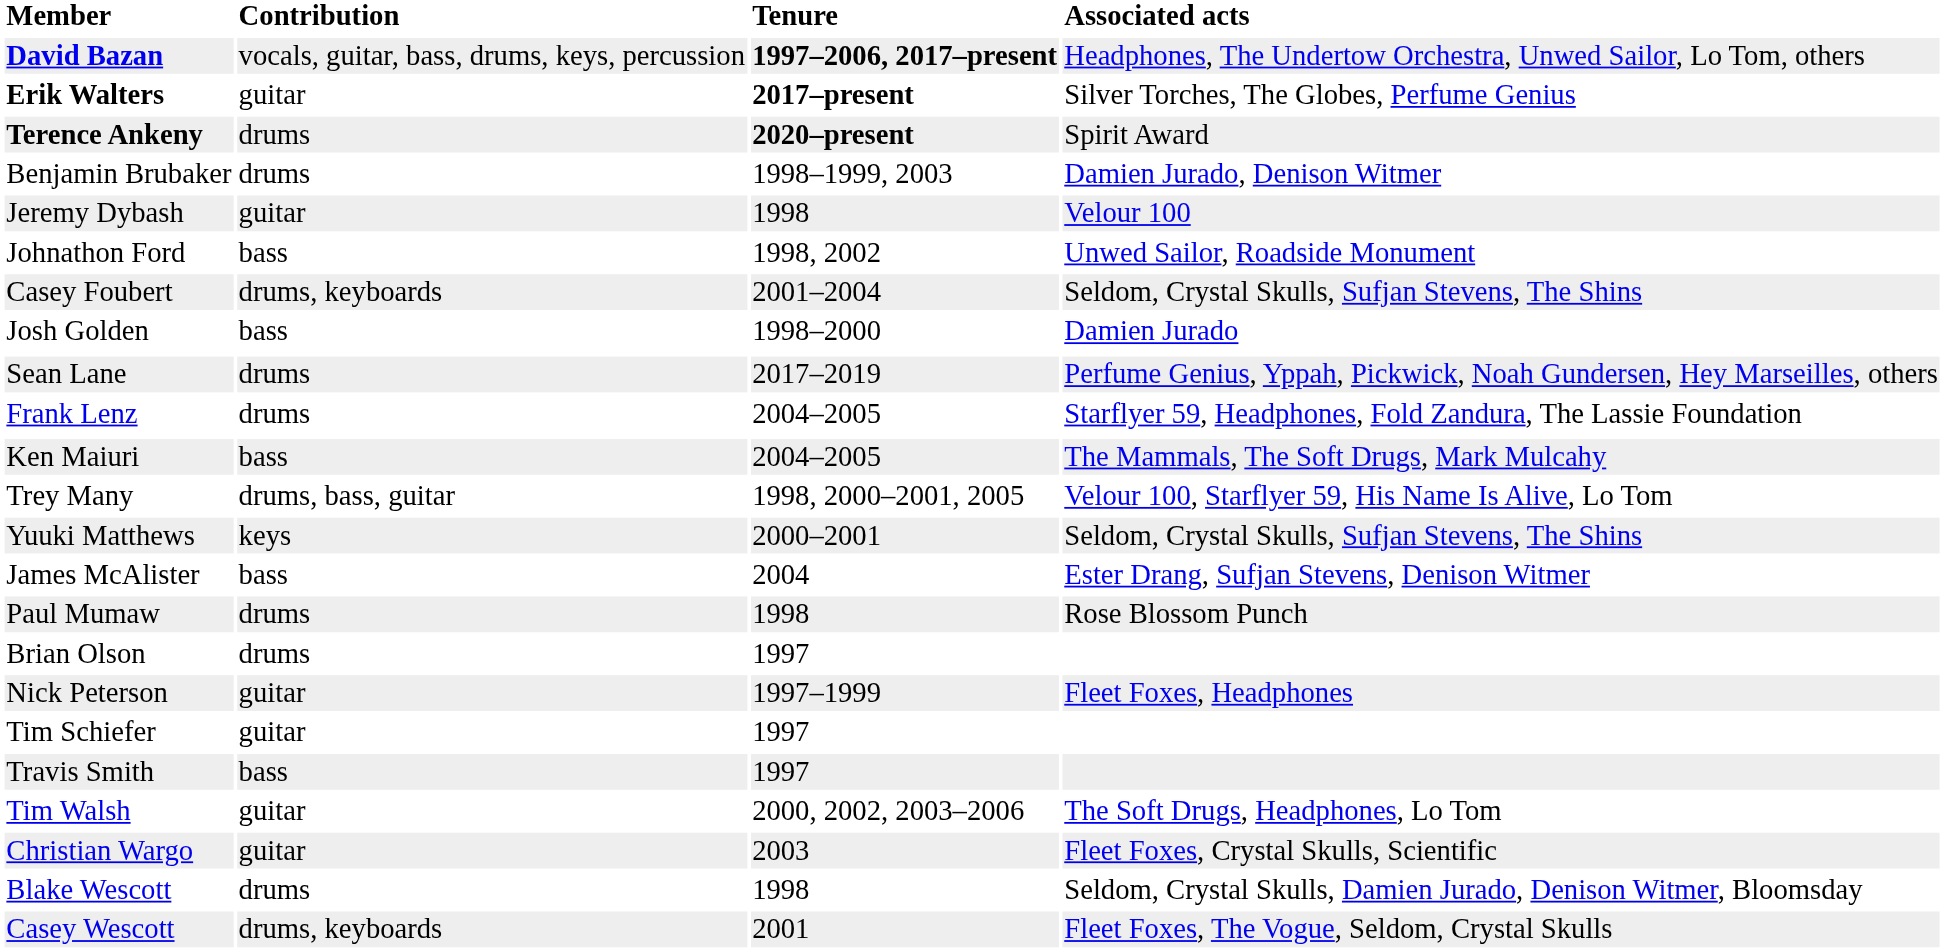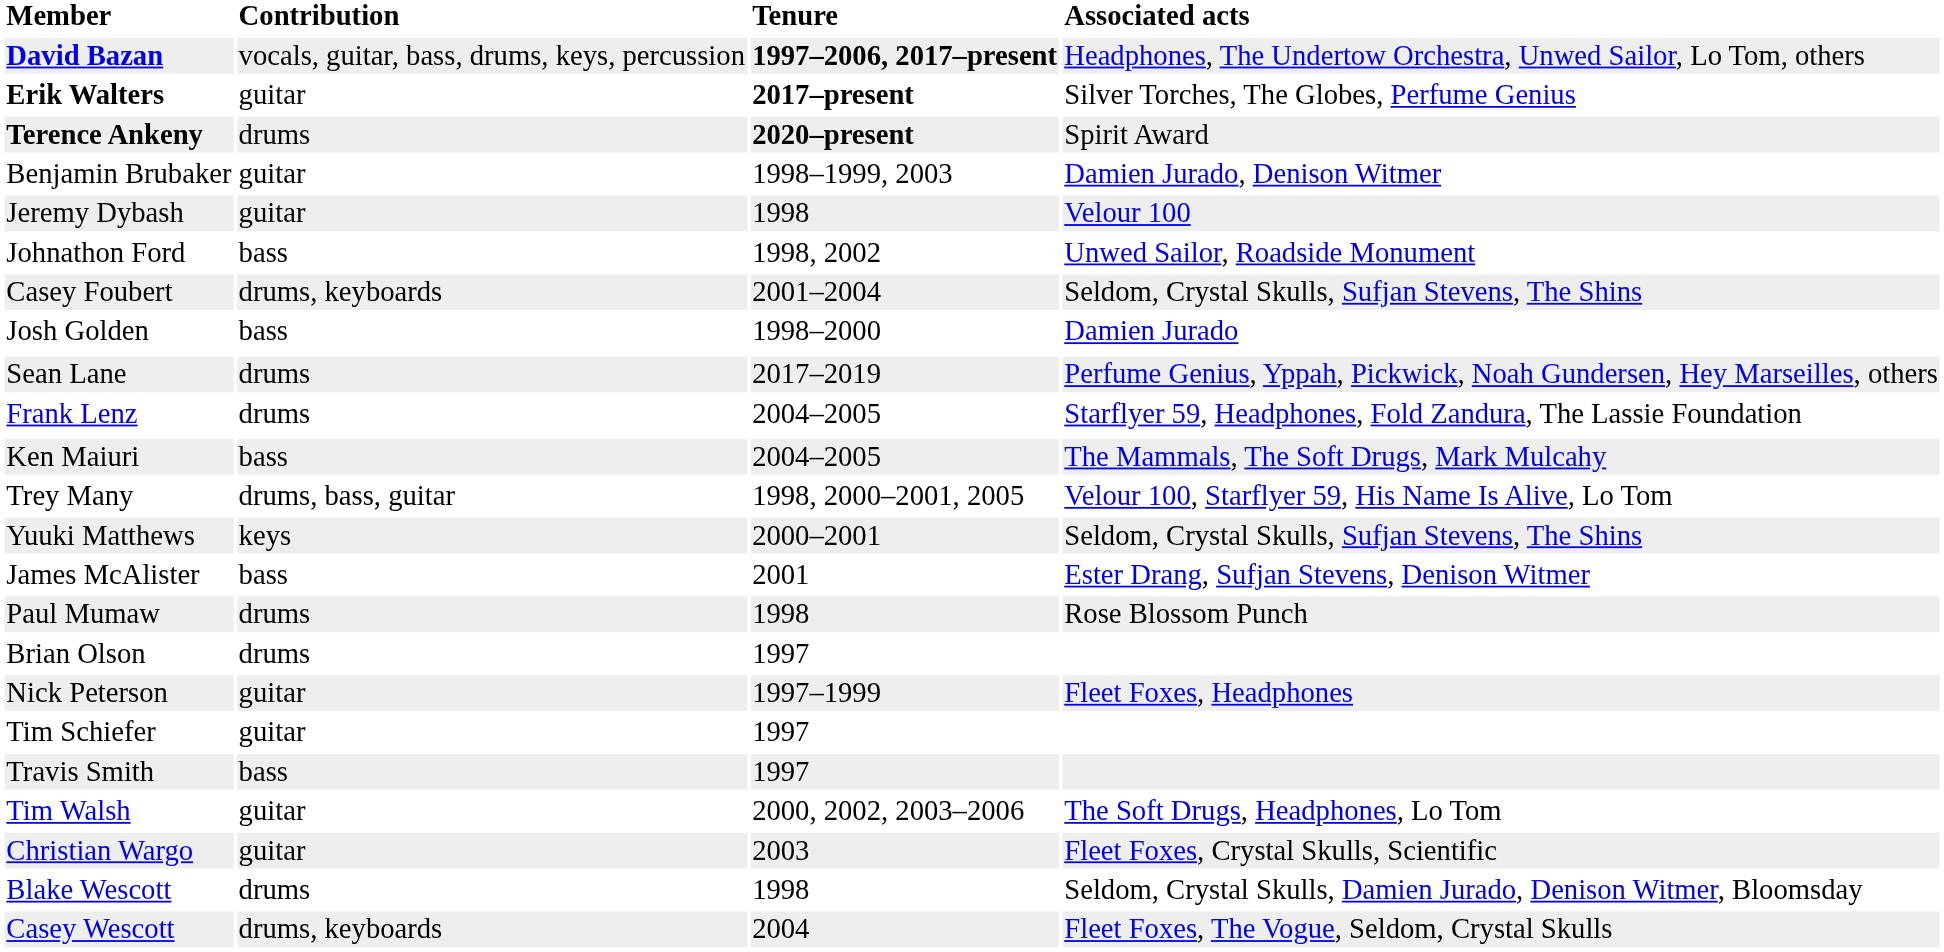 <table>
 <tr>
 <td><strong>Member</strong></td>
 <td><strong>Contribution</strong>     </td>
 <td><strong>Tenure</strong></td>
 <td><strong>Associated acts</strong></td>
 </tr>
 <tr style="background:#eee;">
 <td><strong><a href='#'>David Bazan</a></strong></td>
 <td>vocals, guitar, bass, drums, keys, percussion</td>
 <td><strong>1997–2006, 2017–present</strong></td>
 <td><a href='#'>Headphones</a>, <a href='#'>The Undertow Orchestra</a>, <a href='#'>Unwed Sailor</a>, Lo Tom, others</td>
 </tr>
 <tr>
 <td><strong>Erik Walters</strong></td>
 <td>guitar</td>
 <td><strong>2017–present</strong></td>
 <td>Silver Torches, The Globes, <a href='#'>Perfume Genius</a></td>
 </tr>
 <tr style="background:#eee;">
 <td><strong>Terence Ankeny</strong></td>
 <td>drums</td>
 <td><strong>2020–present</strong></td>
 <td>Spirit Award</td>
 </tr>
 <tr>
 <td>Benjamin Brubaker</td>
-<td>drums</td>
+<td>guitar</td>
 <td>1998–1999, 2003</td>
 <td><a href='#'>Damien Jurado</a>, <a href='#'>Denison Witmer</a>  </td>
 </tr>
 <tr style="background:#eee;">
 <td>Jeremy Dybash</td>
 <td>guitar</td>
 <td>1998</td>
 <td><a href='#'>Velour&nbsp;100</a></td>
 </tr>
 <tr>
 <td>Johnathon Ford</td>
 <td>bass</td>
 <td>1998, 2002</td>
 <td><a href='#'>Unwed Sailor</a>, <a href='#'>Roadside Monument</a></td>
 </tr>
 <tr style="background:#eee;">
 <td>Casey Foubert</td>
 <td>drums, keyboards</td>
 <td>2001–2004</td>
 <td>Seldom, Crystal Skulls, <a href='#'>Sufjan Stevens</a>, <a href='#'>The Shins</a></td>
 </tr>
 <tr>
 <td>Josh Golden</td>
 <td>bass</td>
 <td>1998–2000</td>
 <td><a href='#'>Damien Jurado</a></td>
 </tr>
 <tr>
 </tr>
 <tr style="background:#eee;">
 <td>Sean Lane</td>
 <td>drums</td>
 <td>2017–2019</td>
 <td><a href='#'>Perfume Genius</a>, <a href='#'>Yppah</a>, <a href='#'>Pickwick</a>, <a href='#'>Noah Gundersen</a>, <a href='#'>Hey Marseilles</a>, others</td>
 </tr>
 <tr>
 <td><a href='#'>Frank Lenz</a></td>
 <td>drums</td>
 <td>2004–2005</td>
 <td><a href='#'>Starflyer 59</a>, <a href='#'>Headphones</a>, <a href='#'>Fold Zandura</a>, The Lassie Foundation</td>
 </tr>
 <tr>
 </tr>
 <tr style="background:#eee;">
 <td>Ken Maiuri</td>
 <td>bass</td>
 <td>2004–2005</td>
 <td><a href='#'>The Mammals</a>, <a href='#'>The Soft Drugs</a>, <a href='#'>Mark Mulcahy</a></td>
 </tr>
 <tr>
 <td>Trey Many</td>
 <td>drums, bass, guitar</td>
 <td>1998, 2000–2001, 2005</td>
 <td><a href='#'>Velour 100</a>, <a href='#'>Starflyer 59</a>, <a href='#'>His Name Is Alive</a>, Lo Tom</td>
 </tr>
 <tr style="background:#eee;">
 <td>Yuuki Matthews</td>
 <td>keys</td>
 <td>2000–2001</td>
 <td>Seldom, Crystal Skulls, <a href='#'>Sufjan Stevens</a>, <a href='#'>The Shins</a></td>
 </tr>
 <tr>
 <td>James McAlister</td>
 <td>bass</td>
-<td>2004</td>
+<td>2001</td>
 <td><a href='#'>Ester Drang</a>, <a href='#'>Sufjan Stevens</a>, <a href='#'>Denison Witmer</a></td>
 </tr>
 <tr style="background:#eee;">
 <td>Paul Mumaw</td>
 <td>drums</td>
 <td>1998</td>
 <td>Rose Blossom Punch</td>
 </tr>
 <tr>
 <td>Brian Olson</td>
 <td>drums</td>
 <td>1997</td>
 <td> </td>
 </tr>
 <tr style="background:#eee;">
 <td>Nick Peterson</td>
 <td>guitar</td>
 <td>1997–1999</td>
 <td><a href='#'>Fleet Foxes</a>, <a href='#'>Headphones</a></td>
 </tr>
 <tr>
 <td>Tim Schiefer</td>
 <td>guitar</td>
 <td>1997</td>
 <td> </td>
 </tr>
 <tr style="background:#eee;">
 <td>Travis Smith</td>
 <td>bass</td>
 <td>1997</td>
 <td> </td>
 </tr>
 <tr>
 <td><a href='#'>Tim Walsh</a></td>
 <td>guitar</td>
 <td>2000, 2002, 2003–2006</td>
 <td><a href='#'>The Soft Drugs</a>, <a href='#'>Headphones</a>, Lo Tom</td>
 </tr>
 <tr style="background:#eee;">
 <td><a href='#'>Christian Wargo</a></td>
 <td>guitar</td>
 <td>2003</td>
 <td><a href='#'>Fleet Foxes</a>, Crystal Skulls, Scientific</td>
 </tr>
 <tr>
 <td><a href='#'>Blake Wescott</a></td>
 <td>drums</td>
 <td>1998</td>
 <td>Seldom, Crystal Skulls, <a href='#'>Damien Jurado</a>, <a href='#'>Denison Witmer</a>, Bloomsday</td>
 </tr>
 <tr style="background:#eee;">
 <td><a href='#'>Casey Wescott</a></td>
 <td>drums, keyboards</td>
-<td>2001</td>
+<td>2004</td>
 <td><a href='#'>Fleet Foxes</a>, <a href='#'>The Vogue</a>, Seldom, Crystal Skulls</td>
 </tr>
 <tr style="background:#eee;">
 </tr>
 </table>
